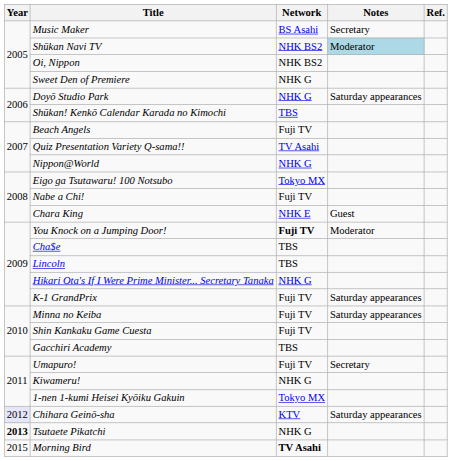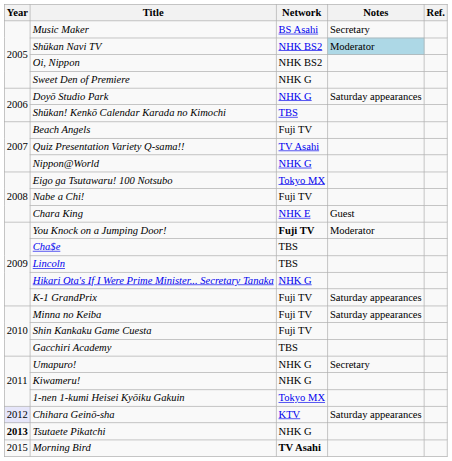 <table class="wikitable">
 <tr>
 <th>Year</th>
 <th>Title</th>
 <th>Network</th>
 <th>Notes</th>
 <th>Ref.</th>
 </tr>
 <tr>
 <td rowspan="4">2005</td>
 <td><em>Music Maker</em></td>
 <td><a href='#'>BS Asahi</a></td>
 <td>Secretary</td>
 <td></td>
 </tr>
 <tr>
 <td><em>Shūkan Navi TV</em></td>
 <td><a href='#'>NHK BS2</a></td>
 <td style="background: lightblue;">Moderator</td>
 <td></td>
 </tr>
 <tr>
 <td><em>Oi, Nippon</em></td>
 <td>NHK BS2</td>
 <td></td>
 <td></td>
 </tr>
 <tr>
 <td><em>Sweet Den of Premiere</em></td>
 <td>NHK G</td>
 <td></td>
 <td></td>
 </tr>
 <tr>
 <td rowspan="2">2006</td>
 <td><em>Doyō Studio Park</em></td>
 <td><a href='#'>NHK G</a></td>
 <td>Saturday appearances</td>
 <td></td>
 </tr>
 <tr>
 <td><em>Shūkan! Kenkō Calendar Karada no Kimochi</em></td>
 <td><a href='#'>TBS</a></td>
 <td></td>
 <td></td>
 </tr>
 <tr>
 <td rowspan="3">2007</td>
 <td><em>Beach Angels</em></td>
 <td>Fuji TV</td>
 <td></td>
 <td></td>
 </tr>
 <tr>
 <td><em>Quiz Presentation Variety Q-sama!!</em></td>
 <td><a href='#'>TV Asahi</a></td>
 <td></td>
 <td></td>
 </tr>
 <tr>
 <td><em>Nippon@World</em></td>
 <td><a href='#'>NHK G</a></td>
 <td></td>
 <td></td>
 </tr>
 <tr>
 <td rowspan="3">2008</td>
 <td><em>Eigo ga Tsutawaru! 100 Notsubo</em></td>
 <td><a href='#'>Tokyo MX</a></td>
 <td></td>
 <td></td>
 </tr>
 <tr>
 <td><em>Nabe a Chi!</em></td>
 <td>Fuji TV</td>
 <td></td>
 <td></td>
 </tr>
 <tr>
 <td><em>Chara King</em></td>
 <td><a href='#'>NHK E</a></td>
 <td>Guest</td>
 <td></td>
 </tr>
 <tr>
 <td rowspan="5">2009</td>
 <td><em>You Knock on a Jumping Door!</em></td>
 <td><strong>Fuji TV</strong></td>
 <td>Moderator</td>
 <td></td>
 </tr>
 <tr>
 <td><em><a href='#'>Cha$e</a></em></td>
 <td>TBS</td>
 <td></td>
 <td></td>
 </tr>
 <tr>
 <td><em><a href='#'>Lincoln</a></em></td>
 <td>TBS</td>
 <td></td>
 <td></td>
 </tr>
 <tr>
 <td><em><a href='#'>Hikari Ota's If I Were Prime Minister... Secretary Tanaka</a></em></td>
 <td><a href='#'>NHK G</a></td>
 <td></td>
 <td></td>
 </tr>
 <tr>
 <td><em>K-1 GrandPrix</em></td>
 <td>Fuji TV</td>
 <td>Saturday appearances</td>
 <td></td>
 </tr>
 <tr>
 <td rowspan="3">2010</td>
 <td><em>Minna no Keiba</em></td>
 <td>Fuji TV</td>
 <td>Saturday appearances</td>
 <td></td>
 </tr>
 <tr>
 <td><em>Shin Kankaku Game Cuesta</em></td>
 <td>Fuji TV</td>
 <td></td>
 <td></td>
 </tr>
 <tr>
 <td><em>Gacchiri Academy</em></td>
 <td>TBS</td>
 <td></td>
 <td></td>
 </tr>
 <tr>
 <td rowspan="3">2011</td>
 <td><em>Umapuro!</em></td>
-<td>Fuji TV</td>
+<td>NHK G</td>
 <td>Secretary</td>
 <td></td>
 </tr>
 <tr>
 <td><em>Kiwameru!</em></td>
 <td>NHK G</td>
 <td></td>
 <td></td>
 </tr>
 <tr>
 <td><em>1-nen 1-kumi Heisei Kyōiku Gakuin</em></td>
 <td><a href='#'>Tokyo MX</a></td>
 <td></td>
 <td></td>
 </tr>
 <tr>
 <td style="background: lavender;">2012</td>
 <td><em>Chihara Geinō-sha</em></td>
 <td><a href='#'>KTV</a></td>
 <td>Saturday appearances</td>
 <td></td>
 </tr>
 <tr>
 <td><strong>2013</strong></td>
 <td><em>Tsutaete Pikatchi</em></td>
 <td>NHK G</td>
 <td></td>
 <td></td>
 </tr>
 <tr>
 <td>2015</td>
 <td><em>Morning Bird</em></td>
 <td><strong>TV Asahi</strong></td>
 <td></td>
 <td></td>
 </tr>
 </table>
